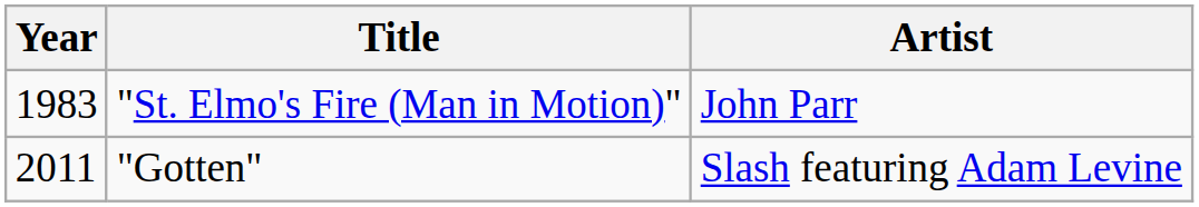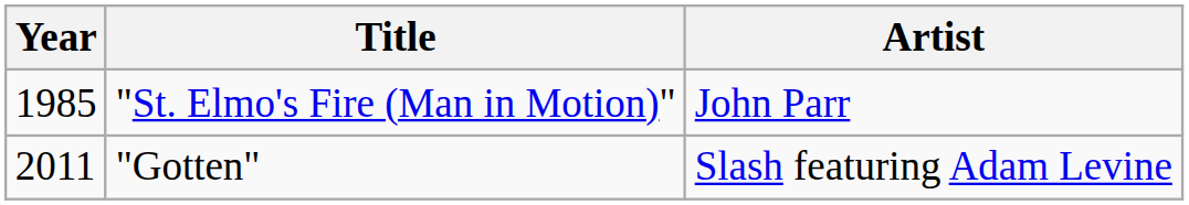 <table class="wikitable sortable">
 <tr>
 <th>Year</th>
 <th>Title</th>
 <th>Artist</th>
 </tr>
 <tr>
-<td>1983</td>
+<td>1985</td>
 <td>"<a href='#'>St. Elmo's Fire (Man in Motion)</a>"</td>
 <td><a href='#'>John Parr</a></td>
 </tr>
 <tr>
 <td>2011</td>
 <td>"Gotten"</td>
 <td><a href='#'>Slash</a> featuring <a href='#'>Adam Levine</a></td>
 </tr>
 </table>
